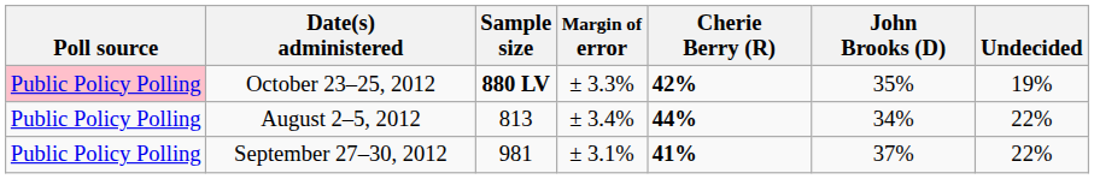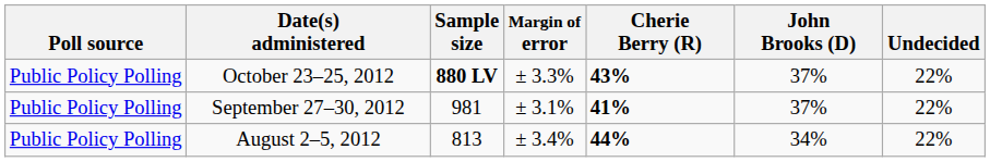 <table class="wikitable">
 <tr valign= bottom>
 <th>Poll source</th>
 <th style="width:185px;">Date(s)<br>administered</th>
 <th class=small>Sample<br>size</th>
 <th><small>Margin of</small><br>error</th>
 <th width=110px>Cherie<br>Berry (R)</th>
 <th width=110px>John<br>Brooks (D)</th>
 <th>Undecided</th>
 </tr>
 <tr>
-<td style="background: pink;"><a href='#'>Public Policy Polling</a></td>
+<td><a href='#'>Public Policy Polling</a></td>
 <td align=center>October 23–25, 2012</td>
 <td align=center><strong>880 LV</strong></td>
 <td align=center>± 3.3%</td>
-<td><strong>42%</strong></td>
-<td align=center>35%</td>
-<td align=center>19%</td>
-</tr>
-<tr>
-<td><a href='#'>Public Policy Polling</a></td>
-<td align=center>August 2–5, 2012</td>
-<td align=center>813</td>
-<td align=center>± 3.4%</td>
-<td><strong>44%</strong></td>
-<td align=center>34%</td>
+<td><strong>43%</strong></td>
+<td align=center>37%</td>
 <td align=center>22%</td>
 </tr>
 <tr>
 <td><a href='#'>Public Policy Polling</a></td>
 <td align=center>September 27–30, 2012</td>
 <td align=center>981</td>
 <td align=center>± 3.1%</td>
 <td><strong>41%</strong></td>
 <td align=center>37%</td>
 <td align=center>22%</td>
 </tr>
+<tr>
+<td><a href='#'>Public Policy Polling</a></td>
+<td align=center>August 2–5, 2012</td>
+<td align=center>813</td>
+<td align=center>± 3.4%</td>
+<td><strong>44%</strong></td>
+<td align=center>34%</td>
+<td align=center>22%</td>
+</tr>
 </table>
